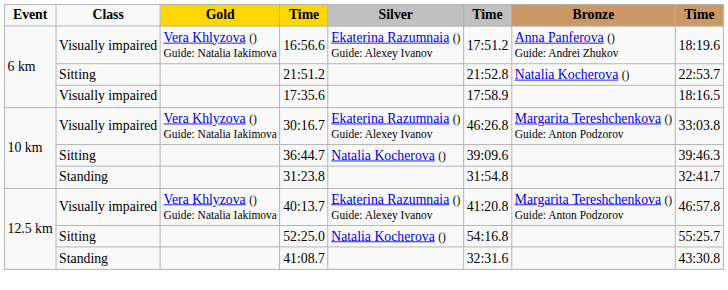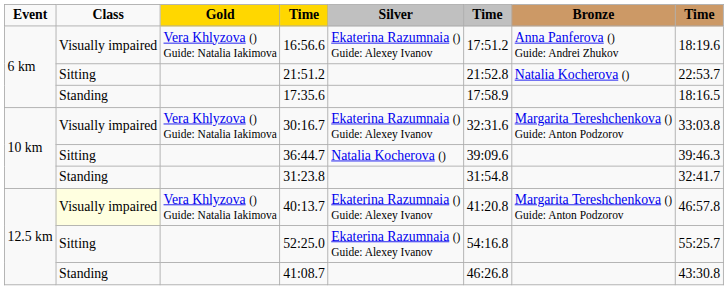 <table class="wikitable">
 <tr>
 <td align="center"><strong>Event</strong></td>
 <td align="center"><strong>Class</strong></td>
 <td style="text-align:center;background-color:gold;"><strong>Gold</strong></td>
 <td style="text-align:center;background-color:gold;"><strong>Time</strong></td>
 <td style="text-align:center;background-color:silver;"><strong>Silver</strong></td>
 <td style="text-align:center;background-color:silver;"><strong>Time</strong></td>
 <td style="text-align:center;background-color:#CC9966;"><strong>Bronze</strong></td>
 <td style="text-align:center;background-color:#CC9966;"><strong>Time</strong></td>
 </tr>
 <tr>
 <td rowspan="3">6 km</td>
 <td>Visually impaired</td>
 <td><a href='#'>Vera Khlyzova</a> <small>()</small><br><small>Guide: Natalia Iakimova</small></td>
 <td>16:56.6</td>
 <td><a href='#'>Ekaterina Razumnaia</a> <small>()</small><br><small>Guide: Alexey Ivanov</small></td>
 <td>17:51.2</td>
 <td><a href='#'>Anna Panferova</a> <small>()</small><br><small>Guide: Andrei Zhukov</small></td>
 <td>18:19.6</td>
 </tr>
 <tr>
 <td>Sitting</td>
 <td></td>
 <td>21:51.2</td>
 <td></td>
 <td>21:52.8</td>
 <td><a href='#'>Natalia Kocherova</a> <small>()</small></td>
 <td>22:53.7</td>
 </tr>
 <tr>
-<td>Visually impaired</td>
+<td>Standing</td>
 <td></td>
 <td>17:35.6</td>
 <td></td>
 <td>17:58.9</td>
 <td></td>
 <td>18:16.5</td>
 </tr>
 <tr>
 <td rowspan="3">10 km</td>
 <td>Visually impaired</td>
 <td><a href='#'>Vera Khlyzova</a> <small>()</small><br><small>Guide: Natalia Iakimova</small></td>
 <td>30:16.7</td>
 <td><a href='#'>Ekaterina Razumnaia</a> <small>()</small><br><small>Guide: Alexey Ivanov</small></td>
-<td>46:26.8</td>
+<td>32:31.6</td>
 <td><a href='#'>Margarita Tereshchenkova</a> <small>()</small><br><small>Guide: Anton Podzorov</small></td>
 <td>33:03.8</td>
 </tr>
 <tr>
 <td>Sitting</td>
 <td></td>
 <td>36:44.7</td>
 <td><a href='#'>Natalia Kocherova</a> <small>()</small></td>
 <td>39:09.6</td>
 <td></td>
 <td>39:46.3</td>
 </tr>
 <tr>
 <td>Standing</td>
 <td></td>
 <td>31:23.8</td>
 <td></td>
 <td>31:54.8</td>
 <td></td>
 <td>32:41.7</td>
 </tr>
 <tr>
 <td rowspan="3">12.5 km</td>
-<td>Visually impaired</td>
+<td style="background: lightyellow;">Visually impaired</td>
 <td><a href='#'>Vera Khlyzova</a> <small>()</small><br><small>Guide: Natalia Iakimova</small></td>
 <td>40:13.7</td>
 <td><a href='#'>Ekaterina Razumnaia</a> <small>()</small><br><small>Guide: Alexey Ivanov</small></td>
 <td>41:20.8</td>
 <td><a href='#'>Margarita Tereshchenkova</a> <small>()</small><br><small>Guide: Anton Podzorov</small></td>
 <td>46:57.8</td>
 </tr>
 <tr>
 <td>Sitting</td>
 <td></td>
 <td>52:25.0</td>
-<td><a href='#'>Natalia Kocherova</a> <small>()</small></td>
+<td><a href='#'>Ekaterina Razumnaia</a> <small>()</small><br><small>Guide: Alexey Ivanov</small></td>
 <td>54:16.8</td>
 <td></td>
 <td>55:25.7</td>
 </tr>
 <tr>
 <td>Standing</td>
 <td></td>
 <td>41:08.7</td>
 <td></td>
-<td>32:31.6</td>
+<td>46:26.8</td>
 <td></td>
 <td>43:30.8</td>
 </tr>
 </table>
